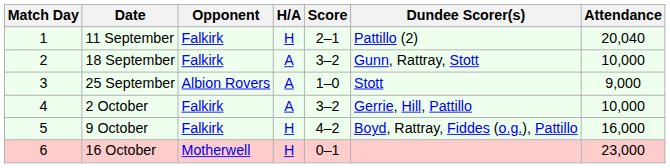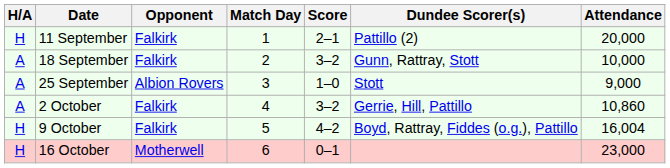 <table class="wikitable" style="text-align:center">
 <tr>
-<th>Match Day</th>
+<th>H/A</th>
 <th>Date</th>
 <th>Opponent</th>
-<th>H/A</th>
+<th>Match Day</th>
 <th>Score</th>
 <th>Dundee Scorer(s)</th>
 <th>Attendance</th>
 </tr>
 <tr bgcolor="#EEFFEE">
-<td>1</td>
+<td><a href='#'>H</a></td>
 <td align="left">11 September</td>
 <td align="left"><a href='#'>Falkirk</a></td>
-<td><a href='#'>H</a></td>
+<td>1</td>
 <td>2–1</td>
 <td align="left"><a href='#'>Pattillo</a> (2)</td>
-<td>20,040</td>
+<td>20,000</td>
 </tr>
 <tr bgcolor="#EEFFEE">
-<td>2</td>
+<td><a href='#'>A</a></td>
 <td align="left">18 September</td>
 <td align="left"><a href='#'>Falkirk</a></td>
-<td><a href='#'>A</a></td>
+<td>2</td>
 <td>3–2</td>
 <td align="left"><a href='#'>Gunn</a>, Rattray, <a href='#'>Stott</a></td>
 <td>10,000</td>
 </tr>
 <tr bgcolor="#EEFFEE">
-<td>3</td>
+<td><a href='#'>A</a></td>
 <td align="left">25 September</td>
 <td align="left"><a href='#'>Albion Rovers</a></td>
-<td><a href='#'>A</a></td>
+<td>3</td>
 <td>1–0</td>
 <td align="left"><a href='#'>Stott</a></td>
 <td>9,000</td>
 </tr>
 <tr bgcolor="#EEFFEE">
-<td>4</td>
+<td><a href='#'>A</a></td>
 <td align="left">2 October</td>
 <td align="left"><a href='#'>Falkirk</a></td>
-<td><a href='#'>A</a></td>
+<td>4</td>
 <td>3–2</td>
 <td align="left"><a href='#'>Gerrie</a>, <a href='#'>Hill</a>, <a href='#'>Pattillo</a></td>
-<td>10,000</td>
+<td>10,860</td>
 </tr>
 <tr bgcolor="#EEFFEE">
-<td>5</td>
+<td><a href='#'>H</a></td>
 <td align="left">9 October</td>
 <td align="left"><a href='#'>Falkirk</a></td>
-<td><a href='#'>H</a></td>
+<td>5</td>
 <td>4–2</td>
 <td align="left"><a href='#'>Boyd</a>, Rattray, <a href='#'>Fiddes</a> (<a href='#'>o.g.</a>), <a href='#'>Pattillo</a></td>
-<td>16,000</td>
+<td>16,004</td>
 </tr>
 <tr bgcolor="#FFCCCC">
-<td>6</td>
+<td><a href='#'>H</a></td>
 <td align="left">16 October</td>
 <td align="left"><a href='#'>Motherwell</a></td>
-<td><a href='#'>H</a></td>
+<td>6</td>
 <td>0–1</td>
 <td align="left"></td>
 <td>23,000</td>
 </tr>
 </table>
